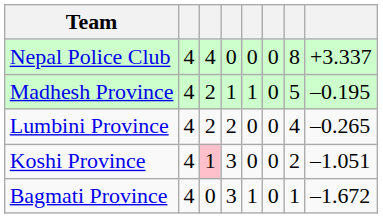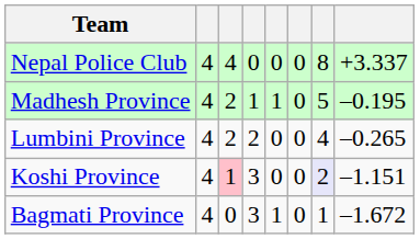 <table class="wikitable">
 <tr>
 <th>Team</th>
 <th></th>
 <th></th>
 <th></th>
 <th></th>
 <th></th>
 <th></th>
 <th></th>
 </tr>
 <tr style="background:#cfc">
 <td><a href='#'>Nepal Police Club</a></td>
 <td>4</td>
 <td>4</td>
 <td>0</td>
 <td>0</td>
 <td>0</td>
 <td>8</td>
 <td>+3.337</td>
 </tr>
 <tr style="background:#cfc">
 <td><a href='#'>Madhesh Province</a></td>
 <td>4</td>
 <td>2</td>
 <td>1</td>
 <td>1</td>
 <td>0</td>
 <td>5</td>
 <td>–0.195</td>
 </tr>
 <tr>
 <td><a href='#'> Lumbini Province</a></td>
 <td>4</td>
 <td>2</td>
 <td>2</td>
 <td>0</td>
 <td>0</td>
 <td>4</td>
 <td>–0.265</td>
 </tr>
 <tr>
 <td><a href='#'>Koshi Province</a></td>
 <td>4</td>
 <td style="background: pink;">1</td>
 <td>3</td>
 <td>0</td>
 <td>0</td>
-<td>2</td>
-<td>–1.051</td>
+<td style="background: lavender;">2</td>
+<td>–1.151</td>
 </tr>
 <tr>
 <td><a href='#'>Bagmati Province</a></td>
 <td>4</td>
 <td>0</td>
 <td>3</td>
 <td>1</td>
 <td>0</td>
 <td>1</td>
 <td>–1.672</td>
 </tr>
 </table>
